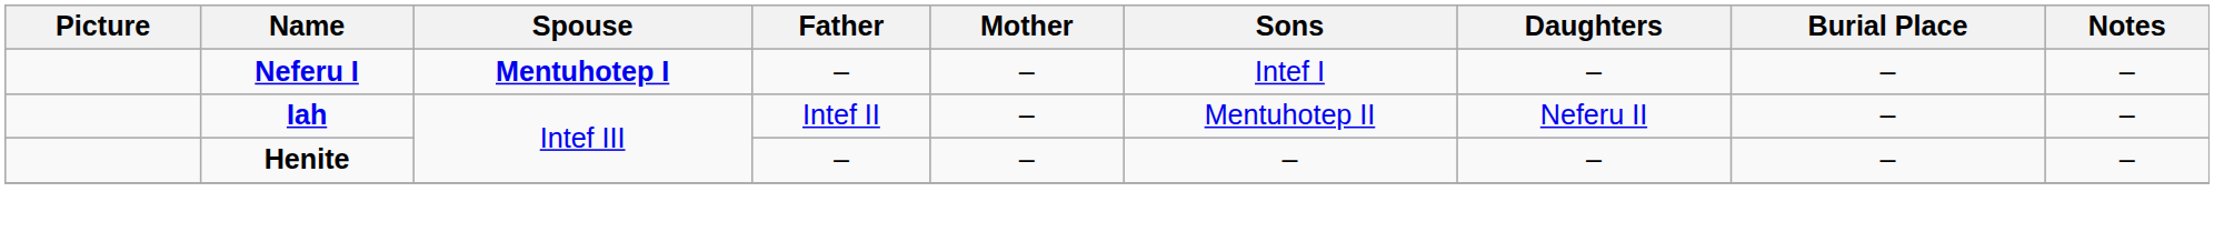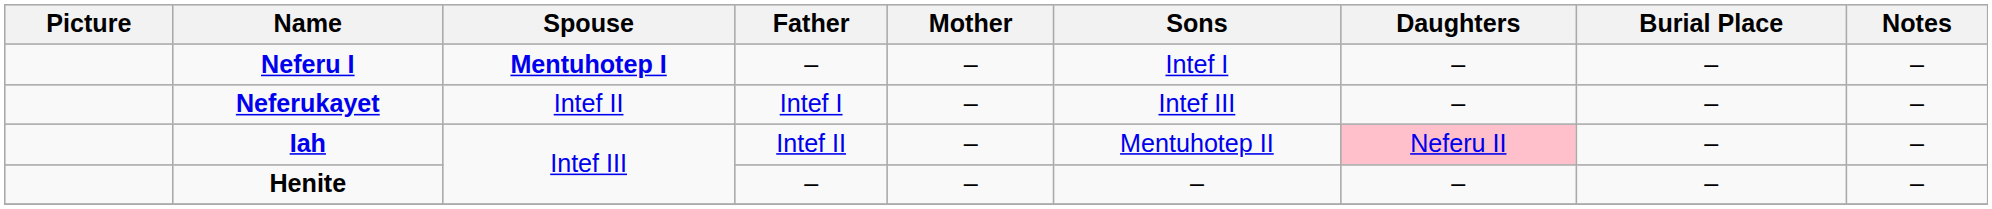 <table width=100% class="wikitable" style="text-align:center;">
 <tr>
 <th>Picture</th>
 <th>Name</th>
 <th>Spouse</th>
 <th>Father</th>
 <th>Mother</th>
 <th>Sons</th>
 <th>Daughters</th>
 <th>Burial Place</th>
 <th>Notes</th>
 </tr>
 <tr>
 <td></td>
 <td><strong><a href='#'>Neferu I</a></strong></td>
 <td><strong><a href='#'>Mentuhotep I</a></strong></td>
 <td>–</td>
 <td>–</td>
 <td><a href='#'>Intef I</a></td>
 <td>–</td>
 <td>–</td>
 <td>–</td>
 </tr>
 <tr>
 <td></td>
+<td><strong><a href='#'>Neferukayet</a></strong></td>
+<td><a href='#'>Intef II</a></td>
+<td><a href='#'>Intef I</a></td>
+<td>–</td>
+<td><a href='#'>Intef III</a></td>
+<td>–</td>
+<td>–</td>
+<td>–</td>
+</tr>
+<tr>
+<td></td>
 <td><strong><a href='#'>Iah</a></strong></td>
 <td rowspan="2"><a href='#'>Intef III</a></td>
 <td><a href='#'>Intef II</a></td>
 <td>–</td>
 <td><a href='#'>Mentuhotep II</a></td>
-<td><a href='#'>Neferu II</a></td>
+<td style="background: pink;"><a href='#'>Neferu II</a></td>
 <td>–</td>
 <td>–</td>
 </tr>
 <tr>
 <td></td>
 <td><strong>Henite</strong><br></td>
 <td>–</td>
 <td>–</td>
 <td>–</td>
 <td>–</td>
 <td>–</td>
 <td>–</td>
 </tr>
 <tr>
 </tr>
 </table>
